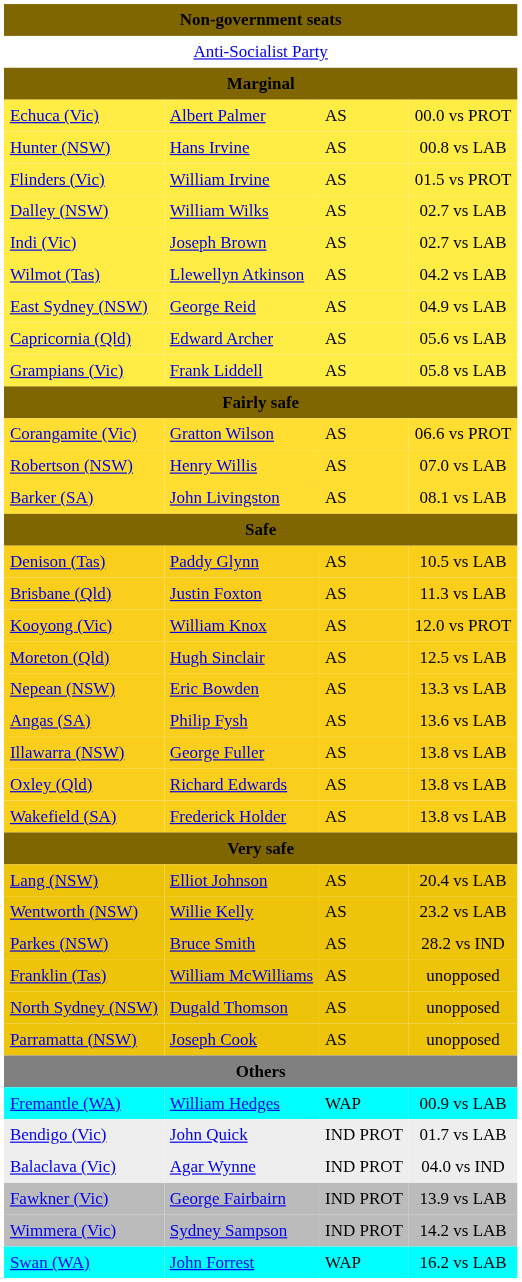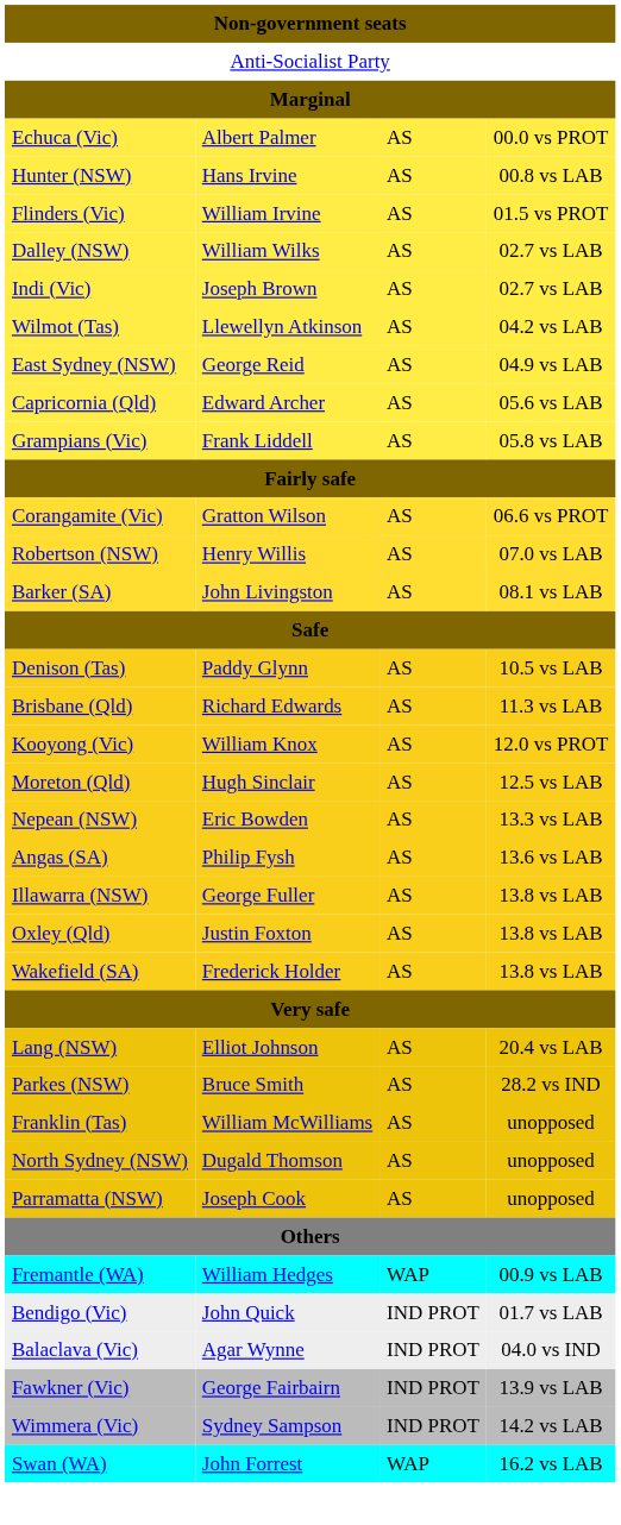 <table class="toccolours" align="left" cellpadding="5" cellspacing="0" style="margin-right: .5em; margin-top: .4em;font-size: 90%;">
 <tr>
 <td COLSPAN=4 align="center" bgcolor="806600"><span><strong>Non-government seats</strong></span></td>
 </tr>
 <tr>
 <td style="background-color:white" colspan=4 align="center"><a href='#'>Anti-Socialist Party</a></td>
 </tr>
 <tr>
 <td COLSPAN=4 align="center" bgcolor="806600"><span><strong>Marginal</strong></span></td>
 </tr>
 <tr>
 <td align="left" bgcolor="ffec44"><a href='#'>Echuca (Vic)</a></td>
 <td align="left" bgcolor="ffec44"><a href='#'>Albert Palmer</a> </td>
 <td align="left" bgcolor="ffec44">AS</td>
 <td align="center" bgcolor="ffec44">00.0 vs PROT</td>
 </tr>
 <tr>
 <td align="left" bgcolor="ffec44"><a href='#'>Hunter (NSW)</a></td>
 <td align="left" bgcolor="ffec44"><a href='#'>Hans Irvine</a></td>
 <td align="left" bgcolor="ffec44">AS</td>
 <td align="center" bgcolor="ffec44">00.8 vs LAB</td>
 </tr>
 <tr>
 <td align="left" bgcolor="ffec44"><a href='#'>Flinders (Vic)</a></td>
 <td align="left" bgcolor="ffec44"><a href='#'>William Irvine</a></td>
 <td align="left" bgcolor="ffec44">AS</td>
 <td align="center" bgcolor="ffec44">01.5 vs PROT</td>
 </tr>
 <tr>
 <td align="left" bgcolor="ffec44"><a href='#'>Dalley (NSW)</a></td>
 <td align="left" bgcolor="ffec44"><a href='#'>William Wilks</a></td>
 <td align="left" bgcolor="ffec44">AS</td>
 <td align="center" bgcolor="ffec44">02.7 vs LAB</td>
 </tr>
 <tr>
 <td align="left" bgcolor="ffec44"><a href='#'>Indi (Vic)</a></td>
 <td align="left" bgcolor="ffec44"><a href='#'>Joseph Brown</a></td>
 <td align="left" bgcolor="ffec44">AS</td>
 <td align="center" bgcolor="ffec44">02.7 vs LAB</td>
 </tr>
 <tr>
 <td align="left" bgcolor="ffec44"><a href='#'>Wilmot (Tas)</a></td>
 <td align="left" bgcolor="ffec44"><a href='#'>Llewellyn Atkinson</a></td>
 <td align="left" bgcolor="ffec44">AS</td>
 <td align="center" bgcolor="ffec44">04.2 vs LAB</td>
 </tr>
 <tr>
 <td align="left" bgcolor="ffec44"><a href='#'>East Sydney (NSW)</a></td>
 <td align="left" bgcolor="ffec44"><a href='#'>George Reid</a></td>
 <td align="left" bgcolor="ffec44">AS</td>
 <td align="center" bgcolor="ffec44">04.9 vs LAB</td>
 </tr>
 <tr>
 <td align="left" bgcolor="ffec44"><a href='#'>Capricornia (Qld)</a></td>
 <td align="left" bgcolor="ffec44"><a href='#'>Edward Archer</a></td>
 <td align="left" bgcolor="ffec44">AS</td>
 <td align="center" bgcolor="ffec44">05.6 vs LAB</td>
 </tr>
 <tr>
 <td align="left" bgcolor="ffec44"><a href='#'>Grampians (Vic)</a></td>
 <td align="left" bgcolor="ffec44"><a href='#'>Frank Liddell</a></td>
 <td align="left" bgcolor="ffec44">AS</td>
 <td align="center" bgcolor="ffec44">05.8 vs LAB</td>
 </tr>
 <tr>
 <td COLSPAN=4 align="center" bgcolor="806600"><span><strong>Fairly safe</strong></span></td>
 </tr>
 <tr>
 <td align="left" bgcolor="ffdd31"><a href='#'>Corangamite (Vic)</a></td>
 <td align="left" bgcolor="ffdd31"><a href='#'>Gratton Wilson</a></td>
 <td align="left" bgcolor="ffdd31">AS</td>
 <td align="center" bgcolor="ffdd31">06.6 vs PROT</td>
 </tr>
 <tr>
 <td align="left" bgcolor="ffdd31"><a href='#'>Robertson (NSW)</a></td>
 <td align="left" bgcolor="ffdd31"><a href='#'>Henry Willis</a></td>
 <td align="left" bgcolor="ffdd31">AS</td>
 <td align="center" bgcolor="ffdd31">07.0 vs LAB</td>
 </tr>
 <tr>
 <td align="left" bgcolor="ffdd31"><a href='#'>Barker (SA)</a></td>
 <td align="left" bgcolor="ffdd31"><a href='#'>John Livingston</a></td>
 <td align="left" bgcolor="ffdd31">AS</td>
 <td align="center" bgcolor="ffdd31">08.1 vs LAB</td>
 </tr>
 <tr>
 <td COLSPAN=4 align="center" bgcolor="806600"><span><strong>Safe</strong></span></td>
 </tr>
 <tr>
 <td align="left" bgcolor="f9cf1b"><a href='#'>Denison (Tas)</a></td>
 <td align="left" bgcolor="f9cf1b"><a href='#'>Paddy Glynn</a></td>
 <td align="left" bgcolor="f9cf1b">AS</td>
 <td align="center" bgcolor="f9cf1b">10.5 vs LAB</td>
 </tr>
 <tr>
 <td align="left" bgcolor="f9cf1b"><a href='#'>Brisbane (Qld)</a></td>
-<td align="left" bgcolor="f9cf1b"><a href='#'>Justin Foxton</a></td>
+<td align="left" bgcolor="f9cf1b"><a href='#'>Richard Edwards</a></td>
 <td align="left" bgcolor="f9cf1b">AS</td>
 <td align="center" bgcolor="f9cf1b">11.3 vs LAB</td>
 </tr>
 <tr>
 <td align="left" bgcolor="f9cf1b"><a href='#'>Kooyong (Vic)</a></td>
 <td align="left" bgcolor="f9cf1b"><a href='#'>William Knox</a></td>
 <td align="left" bgcolor="f9cf1b">AS</td>
 <td align="center" bgcolor="f9cf1b">12.0 vs PROT</td>
 </tr>
 <tr>
 <td align="left" bgcolor="f9cf1b"><a href='#'>Moreton (Qld)</a></td>
 <td align="left" bgcolor="f9cf1b"><a href='#'>Hugh Sinclair</a></td>
 <td align="left" bgcolor="f9cf1b">AS</td>
 <td align="center" bgcolor="f9cf1b">12.5 vs LAB</td>
 </tr>
 <tr>
 <td align="left" bgcolor="f9cf1b"><a href='#'>Nepean (NSW)</a></td>
 <td align="left" bgcolor="f9cf1b"><a href='#'>Eric Bowden</a></td>
 <td align="left" bgcolor="f9cf1b">AS</td>
 <td align="center" bgcolor="f9cf1b">13.3 vs LAB</td>
 </tr>
 <tr>
 <td align="left" bgcolor="f9cf1b"><a href='#'>Angas (SA)</a></td>
 <td align="left" bgcolor="f9cf1b"><a href='#'>Philip Fysh</a></td>
 <td align="left" bgcolor="f9cf1b">AS</td>
 <td align="center" bgcolor="f9cf1b">13.6 vs LAB</td>
 </tr>
 <tr>
 <td align="left" bgcolor="f9cf1b"><a href='#'>Illawarra (NSW)</a></td>
 <td align="left" bgcolor="f9cf1b"><a href='#'>George Fuller</a></td>
 <td align="left" bgcolor="f9cf1b">AS</td>
 <td align="center" bgcolor="f9cf1b">13.8 vs LAB</td>
 </tr>
 <tr>
 <td align="left" bgcolor="f9cf1b"><a href='#'>Oxley (Qld)</a></td>
-<td align="left" bgcolor="f9cf1b"><a href='#'>Richard Edwards</a></td>
+<td align="left" bgcolor="f9cf1b"><a href='#'>Justin Foxton</a></td>
 <td align="left" bgcolor="f9cf1b">AS</td>
 <td align="center" bgcolor="f9cf1b">13.8 vs LAB</td>
 </tr>
 <tr>
 <td align="left" bgcolor="f9cf1b"><a href='#'>Wakefield (SA)</a></td>
 <td align="left" bgcolor="f9cf1b"><a href='#'>Frederick Holder</a></td>
 <td align="left" bgcolor="f9cf1b">AS</td>
 <td align="center" bgcolor="f9cf1b">13.8 vs LAB</td>
 </tr>
 <tr>
 <td COLSPAN=4 align="center" bgcolor="806600"><span><strong>Very safe</strong></span></td>
 </tr>
 <tr>
 <td align="left" bgcolor="edc409"><a href='#'>Lang (NSW)</a></td>
 <td align="left" bgcolor="edc409"><a href='#'>Elliot Johnson</a></td>
 <td align="left" bgcolor="edc409">AS</td>
 <td align="center" bgcolor="edc409">20.4 vs LAB</td>
-</tr>
-<tr>
-<td align="left" bgcolor="edc409"><a href='#'>Wentworth (NSW)</a></td>
-<td align="left" bgcolor="edc409"><a href='#'>Willie Kelly</a></td>
-<td align="left" bgcolor="edc409">AS</td>
-<td align="center" bgcolor="edc409">23.2 vs LAB</td>
 </tr>
 <tr>
 <td align="left" bgcolor="edc409"><a href='#'>Parkes (NSW)</a></td>
 <td align="left" bgcolor="edc409"><a href='#'>Bruce Smith</a></td>
 <td align="left" bgcolor="edc409">AS</td>
 <td align="center" bgcolor="edc409">28.2 vs IND</td>
 </tr>
 <tr>
 <td align="left" bgcolor="edc409"><a href='#'>Franklin (Tas)</a></td>
 <td align="left" bgcolor="edc409"><a href='#'>William McWilliams</a></td>
 <td align="left" bgcolor="edc409">AS</td>
 <td align="center" bgcolor="edc409">unopposed</td>
 </tr>
 <tr>
 <td align="left" bgcolor="edc409"><a href='#'>North Sydney (NSW)</a></td>
 <td align="left" bgcolor="edc409"><a href='#'>Dugald Thomson</a></td>
 <td align="left" bgcolor="edc409">AS</td>
 <td align="center" bgcolor="edc409">unopposed</td>
 </tr>
 <tr>
 <td align="left" bgcolor="edc409"><a href='#'>Parramatta (NSW)</a></td>
 <td align="left" bgcolor="edc409"><a href='#'>Joseph Cook</a></td>
 <td align="left" bgcolor="edc409">AS</td>
 <td align="center" bgcolor="edc409">unopposed</td>
 </tr>
 <tr>
 <td COLSPAN=4 align="center" bgcolor="gray"><span><strong>Others</strong></span></td>
 </tr>
 <tr>
 <td align="left" bgcolor="00FFFF"><a href='#'>Fremantle (WA)</a></td>
 <td align="left" bgcolor="00FFFF"><a href='#'>William Hedges</a></td>
 <td align="left" bgcolor="00FFFF">WAP</td>
 <td align="center" bgcolor="00FFFF">00.9 vs LAB</td>
 </tr>
 <tr>
 <td align="left" bgcolor="EEEEEE"><a href='#'>Bendigo (Vic)</a></td>
 <td align="left" bgcolor="EEEEEE"><a href='#'>John Quick</a></td>
 <td align="left" bgcolor="EEEEEE">IND PROT</td>
 <td align="center" bgcolor="EEEEEE">01.7 vs LAB</td>
 </tr>
 <tr>
 <td align="left" bgcolor="EEEEEE"><a href='#'>Balaclava (Vic)</a></td>
 <td align="left" bgcolor="EEEEEE"><a href='#'>Agar Wynne</a></td>
 <td align="left" bgcolor="EEEEEE">IND PROT</td>
 <td align="center" bgcolor="EEEEEE">04.0 vs IND</td>
 </tr>
 <tr>
 <td align="left" bgcolor="BBBBBB"><a href='#'>Fawkner (Vic)</a></td>
 <td align="left" bgcolor="BBBBBB"><a href='#'>George Fairbairn</a></td>
 <td align="left" bgcolor="BBBBBB">IND PROT</td>
 <td align="center" bgcolor="BBBBBB">13.9 vs LAB</td>
 </tr>
 <tr>
 <td align="left" bgcolor="BBBBBB"><a href='#'>Wimmera (Vic)</a></td>
 <td align="left" bgcolor="BBBBBB"><a href='#'>Sydney Sampson</a></td>
 <td align="left" bgcolor="BBBBBB">IND PROT</td>
 <td align="center" bgcolor="BBBBBB">14.2 vs LAB</td>
 </tr>
 <tr>
 <td align="left" bgcolor="00FFFF"><a href='#'>Swan (WA)</a></td>
 <td align="left" bgcolor="00FFFF"><a href='#'>John Forrest</a></td>
 <td align="left" bgcolor="00FFFF">WAP</td>
 <td align="center" bgcolor="00FFFF">16.2 vs LAB</td>
 </tr>
 </table>
